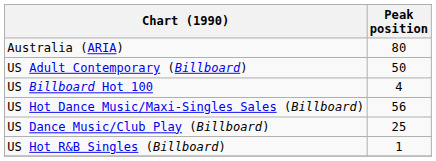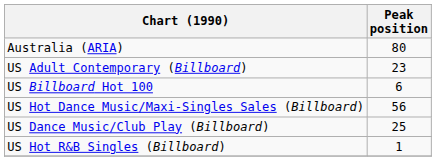 <table Class = "wikitable sortable">
 <tr>
 <th>Chart (1990)</th>
 <th>Peak<br>position</th>
 </tr>
 <tr>
 <td>Australia (<a href='#'>ARIA</a>)</td>
 <td align=center>80</td>
 </tr>
 <tr>
 <td>US <a href='#'>Adult Contemporary</a> (<em><a href='#'>Billboard</a></em>)</td>
-<td align=center>50</td>
+<td align=center>23</td>
 </tr>
 <tr>
 <td>US <a href='#'><em>Billboard</em> Hot 100</a></td>
-<td align=center>4</td>
+<td align=center>6</td>
 </tr>
 <tr>
 <td>US <a href='#'>Hot Dance Music/Maxi-Singles Sales</a> (<em>Billboard</em>)</td>
 <td align=center>56</td>
 </tr>
 <tr>
 <td>US <a href='#'>Dance Music/Club Play</a> (<em>Billboard</em>)</td>
 <td align=center>25</td>
 </tr>
 <tr>
 <td>US <a href='#'>Hot R&B Singles</a> (<em>Billboard</em>)</td>
 <td align=center>1</td>
 </tr>
 <tr>
 </tr>
 </table>
